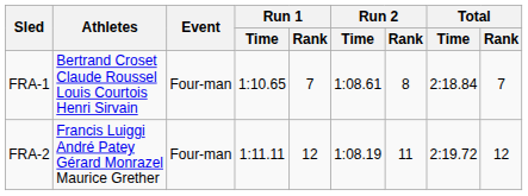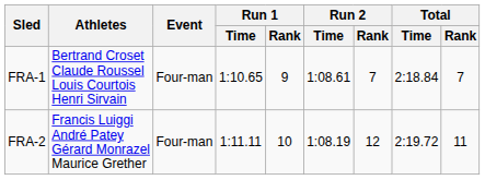 <table class="wikitable"  border="1" style="font-size:90%">
 <tr>
 <th rowspan="2">Sled</th>
 <th rowspan="2">Athletes</th>
 <th rowspan="2">Event</th>
 <th colspan="2">Run 1</th>
 <th colspan="2">Run 2</th>
 <th colspan="2">Total</th>
 </tr>
 <tr>
 <th>Time</th>
 <th>Rank</th>
 <th>Time</th>
 <th>Rank</th>
 <th>Time</th>
 <th>Rank</th>
 </tr>
 <tr>
 <td align="center">FRA-1</td>
 <td><a href='#'>Bertrand Croset</a><br><a href='#'>Claude Roussel</a><br><a href='#'>Louis Courtois</a><br><a href='#'>Henri Sirvain</a></td>
 <td>Four-man</td>
 <td align="center">1:10.65</td>
+<td align="center">9</td>
+<td align="center">1:08.61</td>
 <td align="center">7</td>
-<td align="center">1:08.61</td>
-<td align="center">8</td>
 <td align="center">2:18.84</td>
 <td align="center">7</td>
 </tr>
 <tr>
 <td align="center">FRA-2</td>
 <td><a href='#'>Francis Luiggi</a><br><a href='#'>André Patey</a><br><a href='#'>Gérard Monrazel</a><br>Maurice Grether</td>
 <td>Four-man</td>
 <td align="center">1:11.11</td>
+<td align="center">10</td>
+<td align="center">1:08.19</td>
 <td align="center">12</td>
-<td align="center">1:08.19</td>
+<td align="center">2:19.72</td>
 <td align="center">11</td>
-<td align="center">2:19.72</td>
-<td align="center">12</td>
 </tr>
 </table>
